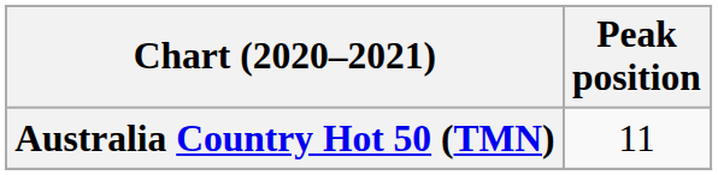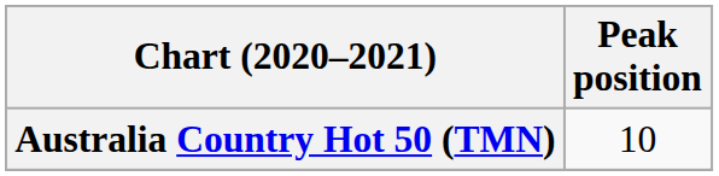 <table class="wikitable sortable plainrowheaders" style="text-align:center">
 <tr>
 <th scope="col">Chart (2020–2021)</th>
 <th scope="col">Peak<br>position</th>
 </tr>
 <tr>
 <th scope="row">Australia <a href='#'>Country Hot 50</a> (<a href='#'>TMN</a>)</th>
-<td>11</td>
+<td>10</td>
 </tr>
 <tr>
 </tr>
 <tr>
 </tr>
 <tr>
 </tr>
 <tr>
 </tr>
 <tr>
 </tr>
 </table>
